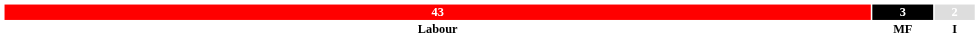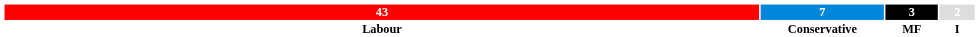 <table style="width:100%; text-align:center;">
 <tr style="color:white;">
 <td style="background:red; width:78.18%;"><strong>43</strong></td>
+<td style="background:#0087DC; width:12.73%;"><strong>7</strong></td>
 <td style="background:black; width:5.46%;"><strong>3</strong></td>
 <td style="background:#DDDDDD; width:3.63%;"><strong>2</strong></td>
 </tr>
 <tr>
 <td><span><strong>Labour</strong></span></td>
+<td><span><strong>Conservative</strong></span></td>
 <td><span><strong>MF</strong></span></td>
 <td><span><strong>I</strong></span></td>
 </tr>
 </table>
